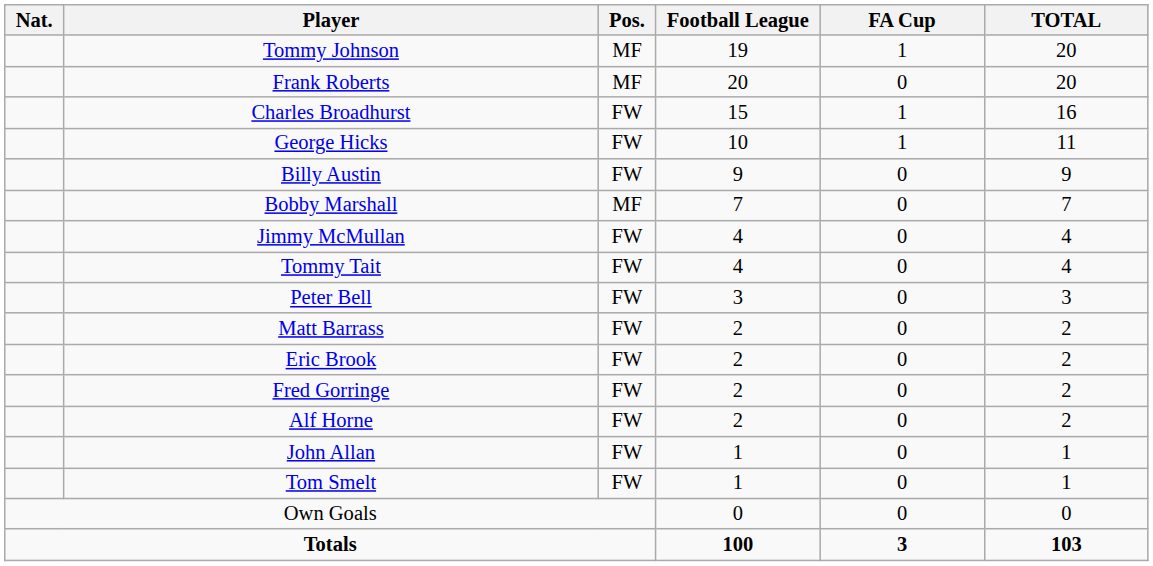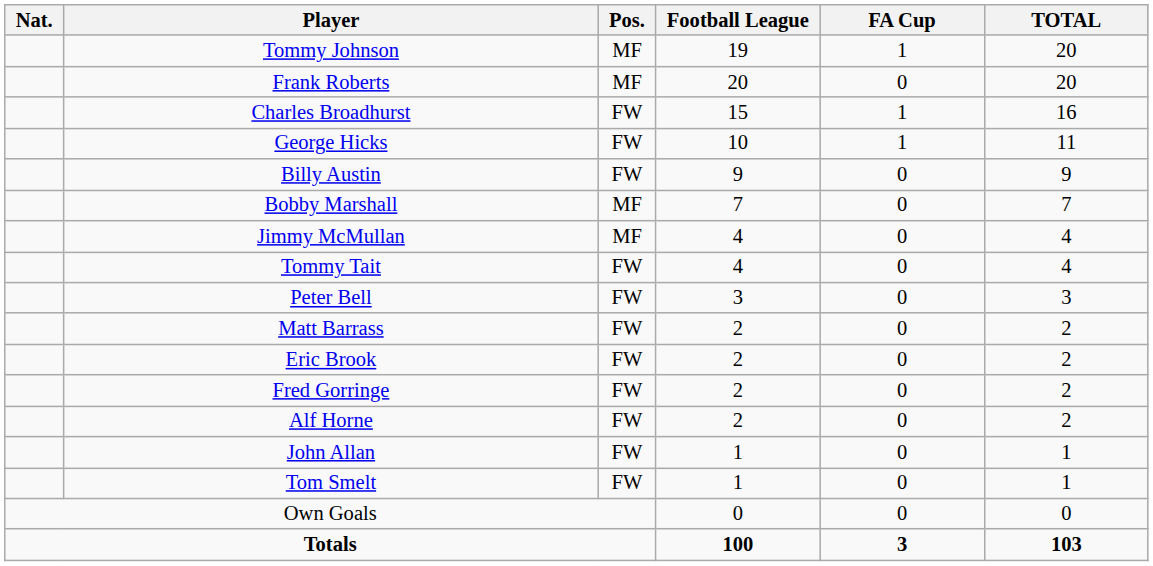 <table class="wikitable sortable alternance"  style="font-size:85%; text-align:center; line-height:14px; width:60%;">
 <tr>
 <th width=10>Nat.</th>
 <th scope="col" style="width:275px;">Player</th>
 <th width=10>Pos.</th>
 <th width=80>Football League</th>
 <th width=80>FA Cup</th>
 <th width=80>TOTAL</th>
 </tr>
 <tr>
 <td></td>
 <td><a href='#'>Tommy Johnson</a></td>
 <td>MF</td>
 <td>19</td>
 <td>1</td>
 <td>20</td>
 </tr>
 <tr>
 <td></td>
 <td><a href='#'>Frank Roberts</a></td>
 <td>MF</td>
 <td>20</td>
 <td>0</td>
 <td>20</td>
 </tr>
 <tr>
 <td></td>
 <td><a href='#'>Charles Broadhurst</a></td>
 <td>FW</td>
 <td>15</td>
 <td>1</td>
 <td>16</td>
 </tr>
 <tr>
 <td></td>
 <td><a href='#'>George Hicks</a></td>
 <td>FW</td>
 <td>10</td>
 <td>1</td>
 <td>11</td>
 </tr>
 <tr>
 <td></td>
 <td><a href='#'>Billy Austin</a></td>
 <td>FW</td>
 <td>9</td>
 <td>0</td>
 <td>9</td>
 </tr>
 <tr>
 <td></td>
 <td><a href='#'>Bobby Marshall</a></td>
 <td>MF</td>
 <td>7</td>
 <td>0</td>
 <td>7</td>
 </tr>
 <tr>
 <td></td>
 <td><a href='#'>Jimmy McMullan</a></td>
-<td>FW</td>
+<td>MF</td>
 <td>4</td>
 <td>0</td>
 <td>4</td>
 </tr>
 <tr>
 <td></td>
 <td><a href='#'>Tommy Tait</a></td>
 <td>FW</td>
 <td>4</td>
 <td>0</td>
 <td>4</td>
 </tr>
 <tr>
 <td></td>
 <td><a href='#'>Peter Bell</a></td>
 <td>FW</td>
 <td>3</td>
 <td>0</td>
 <td>3</td>
 </tr>
 <tr>
 <td></td>
 <td><a href='#'>Matt Barrass</a></td>
 <td>FW</td>
 <td>2</td>
 <td>0</td>
 <td>2</td>
 </tr>
 <tr>
 <td></td>
 <td><a href='#'>Eric Brook</a></td>
 <td>FW</td>
 <td>2</td>
 <td>0</td>
 <td>2</td>
 </tr>
 <tr>
 <td></td>
 <td><a href='#'>Fred Gorringe</a></td>
 <td>FW</td>
 <td>2</td>
 <td>0</td>
 <td>2</td>
 </tr>
 <tr>
 <td></td>
 <td><a href='#'>Alf Horne</a></td>
 <td>FW</td>
 <td>2</td>
 <td>0</td>
 <td>2</td>
 </tr>
 <tr>
 <td></td>
 <td><a href='#'>John Allan</a></td>
 <td>FW</td>
 <td>1</td>
 <td>0</td>
 <td>1</td>
 </tr>
 <tr>
 <td></td>
 <td><a href='#'>Tom Smelt</a></td>
 <td>FW</td>
 <td>1</td>
 <td>0</td>
 <td>1</td>
 </tr>
 <tr class="sortbottom">
 <td colspan="3">Own Goals</td>
 <td>0</td>
 <td>0</td>
 <td>0</td>
 </tr>
 <tr class="sortbottom">
 <td colspan="3"><strong>Totals</strong></td>
 <td><strong>100</strong></td>
 <td><strong>3</strong></td>
 <td><strong>103</strong></td>
 </tr>
 </table>
